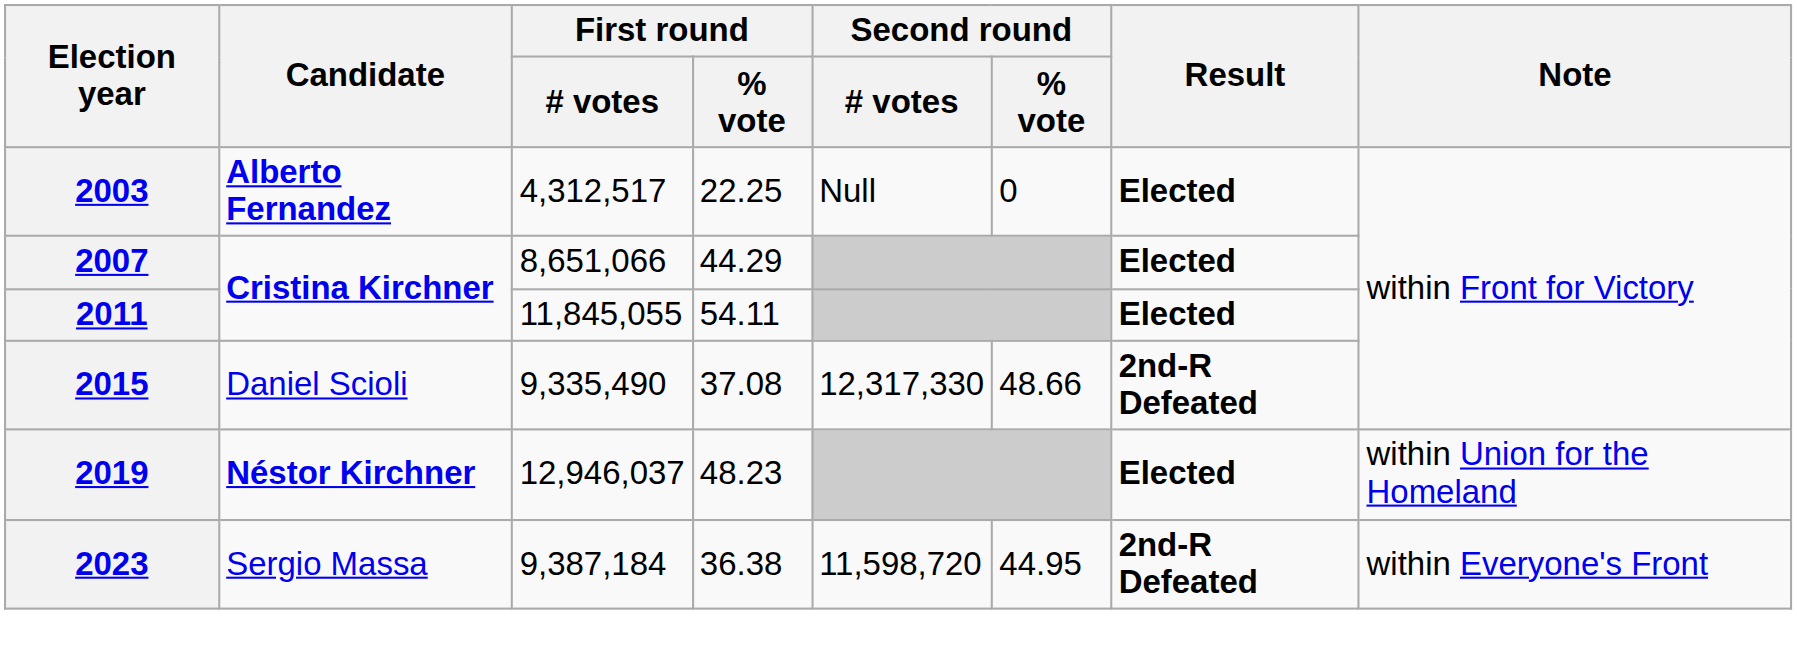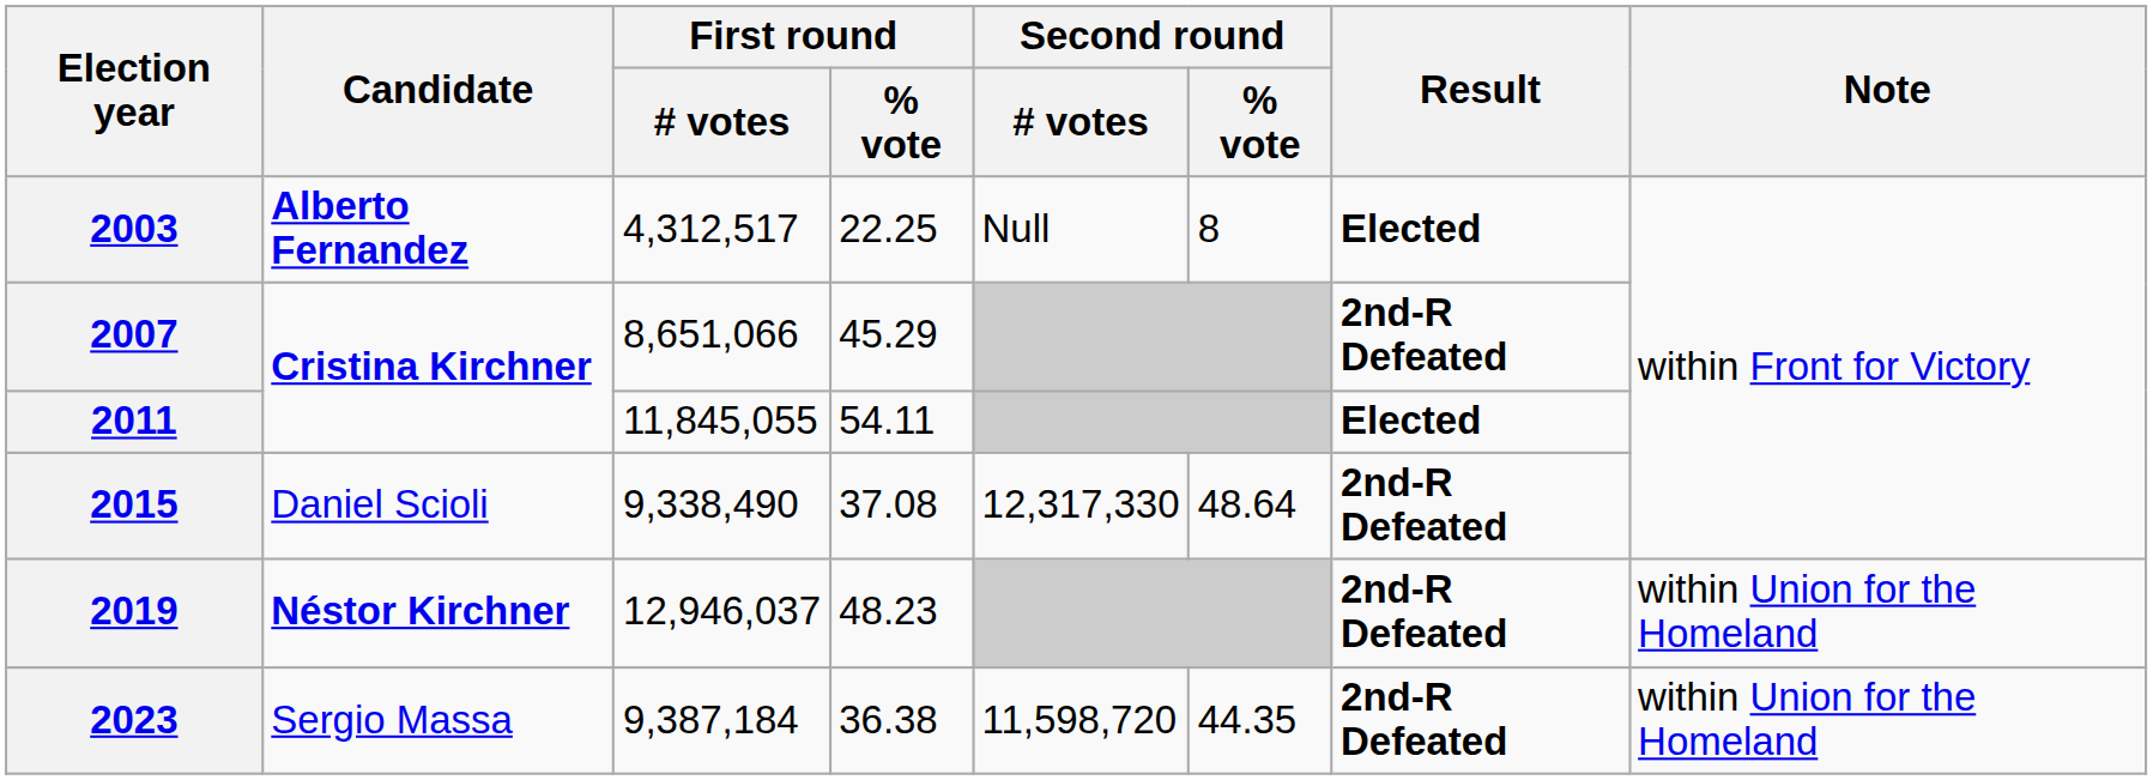 <table class="wikitable">
 <tr>
 <th rowspan="2">Election year</th>
 <th rowspan="2">Candidate</th>
 <th colspan="2">First round</th>
 <th colspan="2">Second round</th>
 <th rowspan="2">Result</th>
 <th rowspan="2">Note</th>
 </tr>
 <tr>
 <th># votes</th>
 <th>% vote</th>
 <th># votes</th>
 <th>% vote</th>
 </tr>
 <tr>
 <th><a href='#'>2003</a></th>
 <td><a href='#'><strong>Alberto Fernandez</strong></a></td>
 <td>4,312,517</td>
 <td>22.25</td>
 <td>Null</td>
-<td>0</td>
+<td>8</td>
 <td> <strong>Elected</strong></td>
 <td rowspan="4">within <a href='#'>Front for Victory</a></td>
 </tr>
 <tr>
 <th><a href='#'>2007</a></th>
 <td rowspan="2"><strong><a href='#'>Cristina Kirchner</a></strong></td>
 <td>8,651,066</td>
-<td>44.29</td>
+<td>45.29</td>
 <td colspan="2" bgcolor="#CCCCCC"></td>
-<td> <strong>Elected</strong></td>
+<td> <strong>2nd-R Defeated</strong></td>
 </tr>
 <tr>
 <th><a href='#'>2011</a></th>
 <td>11,845,055</td>
 <td>54.11</td>
 <td colspan="2" bgcolor="#CCCCCC"></td>
 <td> <strong>Elected</strong></td>
 </tr>
 <tr>
 <th><a href='#'>2015</a></th>
 <td><a href='#'>Daniel Scioli</a></td>
-<td>9,335,490</td>
+<td>9,338,490</td>
 <td>37.08</td>
 <td>12,317,330</td>
-<td>48.66</td>
+<td>48.64</td>
 <td> <strong>2nd-R Defeated</strong></td>
 </tr>
 <tr>
 <th><a href='#'>2019</a></th>
 <td><strong><a href='#'>Néstor Kirchner</a></strong></td>
 <td>12,946,037</td>
 <td>48.23</td>
 <td colspan="2" bgcolor="#CCCCCC"></td>
-<td> <strong>Elected</strong></td>
+<td> <strong>2nd-R Defeated</strong></td>
 <td>within <a href='#'>Union for the Homeland</a></td>
 </tr>
 <tr>
 <th><a href='#'>2023</a></th>
 <td><a href='#'>Sergio Massa</a></td>
 <td>9,387,184</td>
 <td>36.38</td>
 <td>11,598,720</td>
-<td>44.95</td>
+<td>44.35</td>
 <td> <strong>2nd-R Defeated</strong></td>
-<td>within <a href='#'>Everyone's Front</a></td>
+<td>within <a href='#'>Union for the Homeland</a></td>
 </tr>
 </table>
